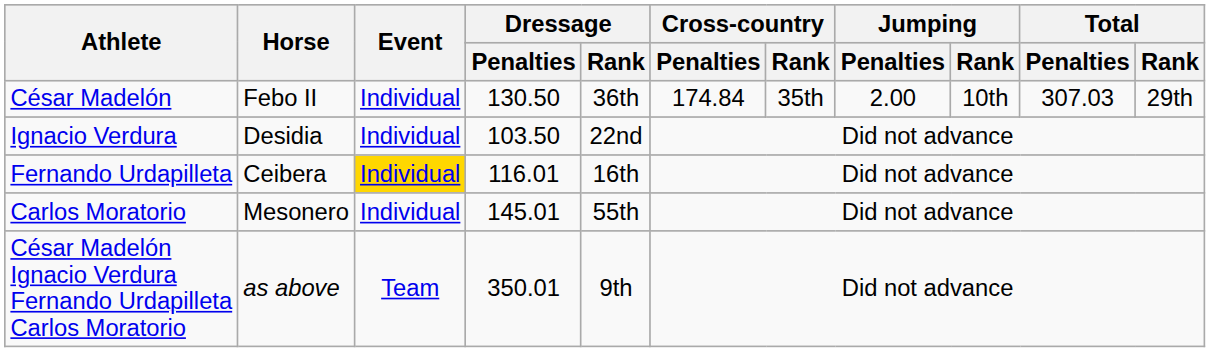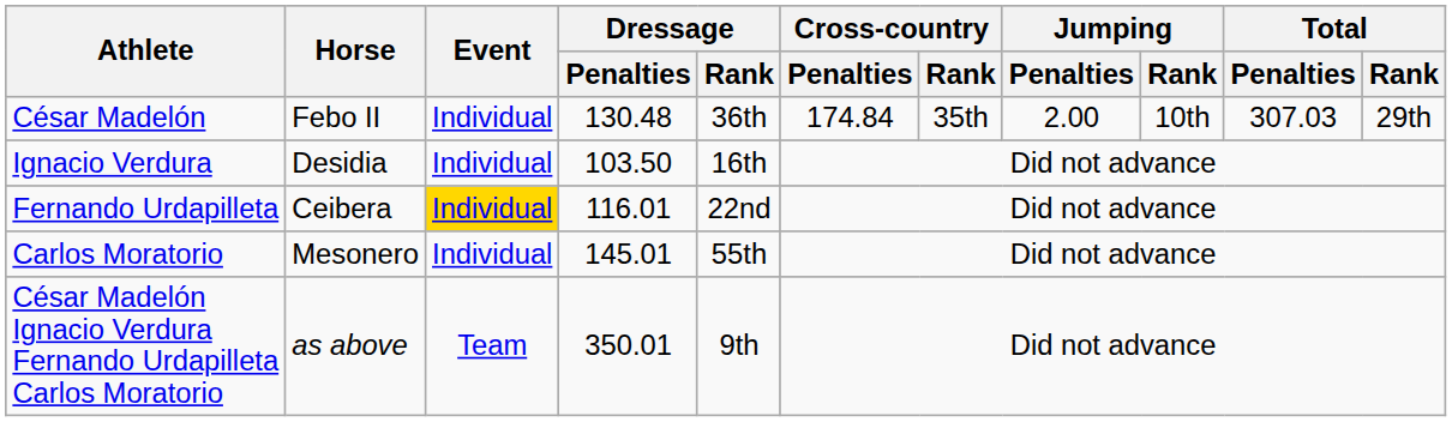 <table class=wikitable style="font-size:90%">
 <tr>
 <th rowspan="2">Athlete</th>
 <th rowspan="2">Horse</th>
 <th rowspan="2">Event</th>
 <th colspan="2">Dressage</th>
 <th colspan="2">Cross-country</th>
 <th colspan="2">Jumping</th>
 <th colspan="2">Total</th>
 </tr>
 <tr>
 <th>Penalties</th>
 <th>Rank</th>
 <th>Penalties</th>
 <th>Rank</th>
 <th>Penalties</th>
 <th>Rank</th>
 <th>Penalties</th>
 <th>Rank</th>
 </tr>
 <tr>
 <td align=left><a href='#'>César Madelón</a></td>
 <td align=left>Febo II</td>
 <td align=center><a href='#'>Individual</a></td>
-<td align=center>130.50</td>
+<td align=center>130.48</td>
 <td align=center>36th</td>
 <td align=center>174.84</td>
 <td align=center>35th</td>
 <td align=center>2.00</td>
 <td align=center>10th</td>
 <td align=center>307.03</td>
 <td align=center>29th</td>
 </tr>
 <tr>
 <td align=left><a href='#'>Ignacio Verdura</a></td>
 <td align=left>Desidia</td>
 <td align=center><a href='#'>Individual</a></td>
 <td align=center>103.50</td>
-<td align=center>22nd</td>
+<td align=center>16th</td>
 <td colspan=6 align=center>Did not advance</td>
 </tr>
 <tr>
 <td align=left><a href='#'>Fernando Urdapilleta</a></td>
 <td align=left>Ceibera</td>
 <td align=center style="background: gold;"><a href='#'>Individual</a></td>
 <td align=center>116.01</td>
-<td align=center>16th</td>
+<td align=center>22nd</td>
 <td colspan=6 align=center>Did not advance</td>
 </tr>
 <tr>
 <td align=left><a href='#'>Carlos Moratorio</a></td>
 <td align=left>Mesonero</td>
 <td align=center><a href='#'>Individual</a></td>
 <td align=center>145.01</td>
 <td align=center>55th</td>
 <td colspan=6 align=center>Did not advance</td>
 </tr>
 <tr>
 <td align=left><a href='#'>César Madelón</a> <br> <a href='#'>Ignacio Verdura</a> <br> <a href='#'>Fernando Urdapilleta</a> <br> <a href='#'>Carlos Moratorio</a></td>
 <td align=left><em>as above</em></td>
 <td align=center><a href='#'>Team</a></td>
 <td align=center>350.01</td>
 <td align=center>9th</td>
 <td colspan=6 align=center>Did not advance</td>
 </tr>
 </table>
